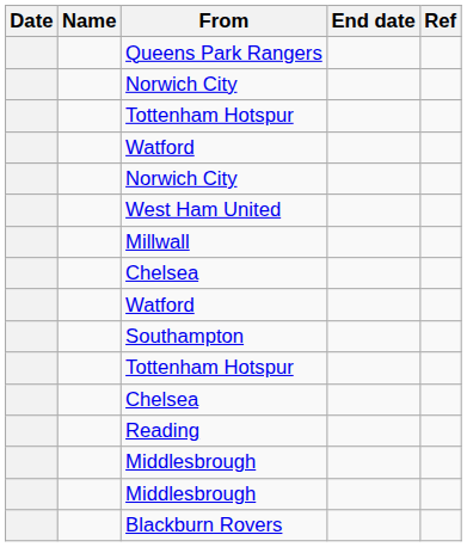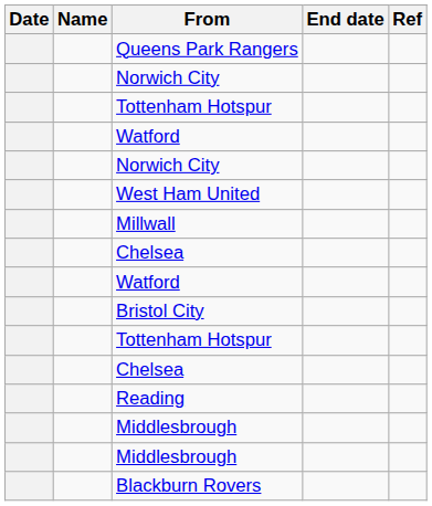 <table class="wikitable sortable plainrowheaders">
 <tr>
 <th scope=col>Date</th>
 <th scope=col>Name</th>
 <th scope=col>From</th>
 <th scope=col>End date</th>
 <th scope=col class=unsortable>Ref</th>
 </tr>
 <tr>
 <th scope=row></th>
 <td></td>
 <td><a href='#'>Queens Park Rangers</a></td>
 <td></td>
 <td style="text-align:center;"></td>
 </tr>
 <tr>
 <th scope=row></th>
 <td></td>
 <td><a href='#'>Norwich City</a></td>
 <td></td>
 <td style="text-align:center;"></td>
 </tr>
 <tr>
 <th scope=row></th>
 <td></td>
 <td><a href='#'>Tottenham Hotspur</a></td>
 <td></td>
 <td style="text-align:center;"></td>
 </tr>
 <tr>
 <th scope=row></th>
 <td></td>
 <td><a href='#'>Watford</a></td>
 <td></td>
 <td style="text-align:center;"></td>
 </tr>
 <tr>
 <th scope=row></th>
 <td></td>
 <td><a href='#'>Norwich City</a></td>
 <td></td>
 <td style="text-align:center;"></td>
 </tr>
 <tr>
 <th scope=row></th>
 <td></td>
 <td><a href='#'>West Ham United</a></td>
 <td></td>
 <td style="text-align:center;"></td>
 </tr>
 <tr>
 <th scope=row></th>
 <td></td>
 <td><a href='#'>Millwall</a></td>
 <td></td>
 <td style="text-align:center;"></td>
 </tr>
 <tr>
 <th scope=row></th>
 <td></td>
 <td><a href='#'>Chelsea</a></td>
 <td></td>
 <td style="text-align:center;"></td>
 </tr>
 <tr>
 <th scope=row></th>
 <td></td>
 <td><a href='#'>Watford</a></td>
 <td></td>
 <td style="text-align:center;"></td>
 </tr>
 <tr>
 <th scope=row></th>
 <td></td>
-<td><a href='#'>Southampton</a></td>
+<td><a href='#'>Bristol City</a></td>
 <td></td>
 <td style="text-align:center;"></td>
 </tr>
 <tr>
 <th scope=row></th>
 <td></td>
 <td><a href='#'>Tottenham Hotspur</a></td>
 <td></td>
 <td style="text-align:center;"></td>
 </tr>
 <tr>
 <th scope=row></th>
 <td></td>
 <td><a href='#'>Chelsea</a></td>
 <td></td>
 <td style="text-align:center;"></td>
 </tr>
 <tr>
 <th scope=row></th>
 <td></td>
 <td><a href='#'>Reading</a></td>
 <td></td>
 <td style="text-align:center;"></td>
 </tr>
 <tr>
 <th scope=row></th>
 <td></td>
 <td><a href='#'>Middlesbrough</a></td>
 <td></td>
 <td style="text-align:center;"></td>
 </tr>
 <tr>
 <th scope=row></th>
 <td></td>
 <td><a href='#'>Middlesbrough</a></td>
 <td></td>
 <td style="text-align:center;"></td>
 </tr>
 <tr>
 <th scope=row></th>
 <td></td>
 <td><a href='#'>Blackburn Rovers</a></td>
 <td></td>
 <td style="text-align:center;"></td>
 </tr>
 </table>
